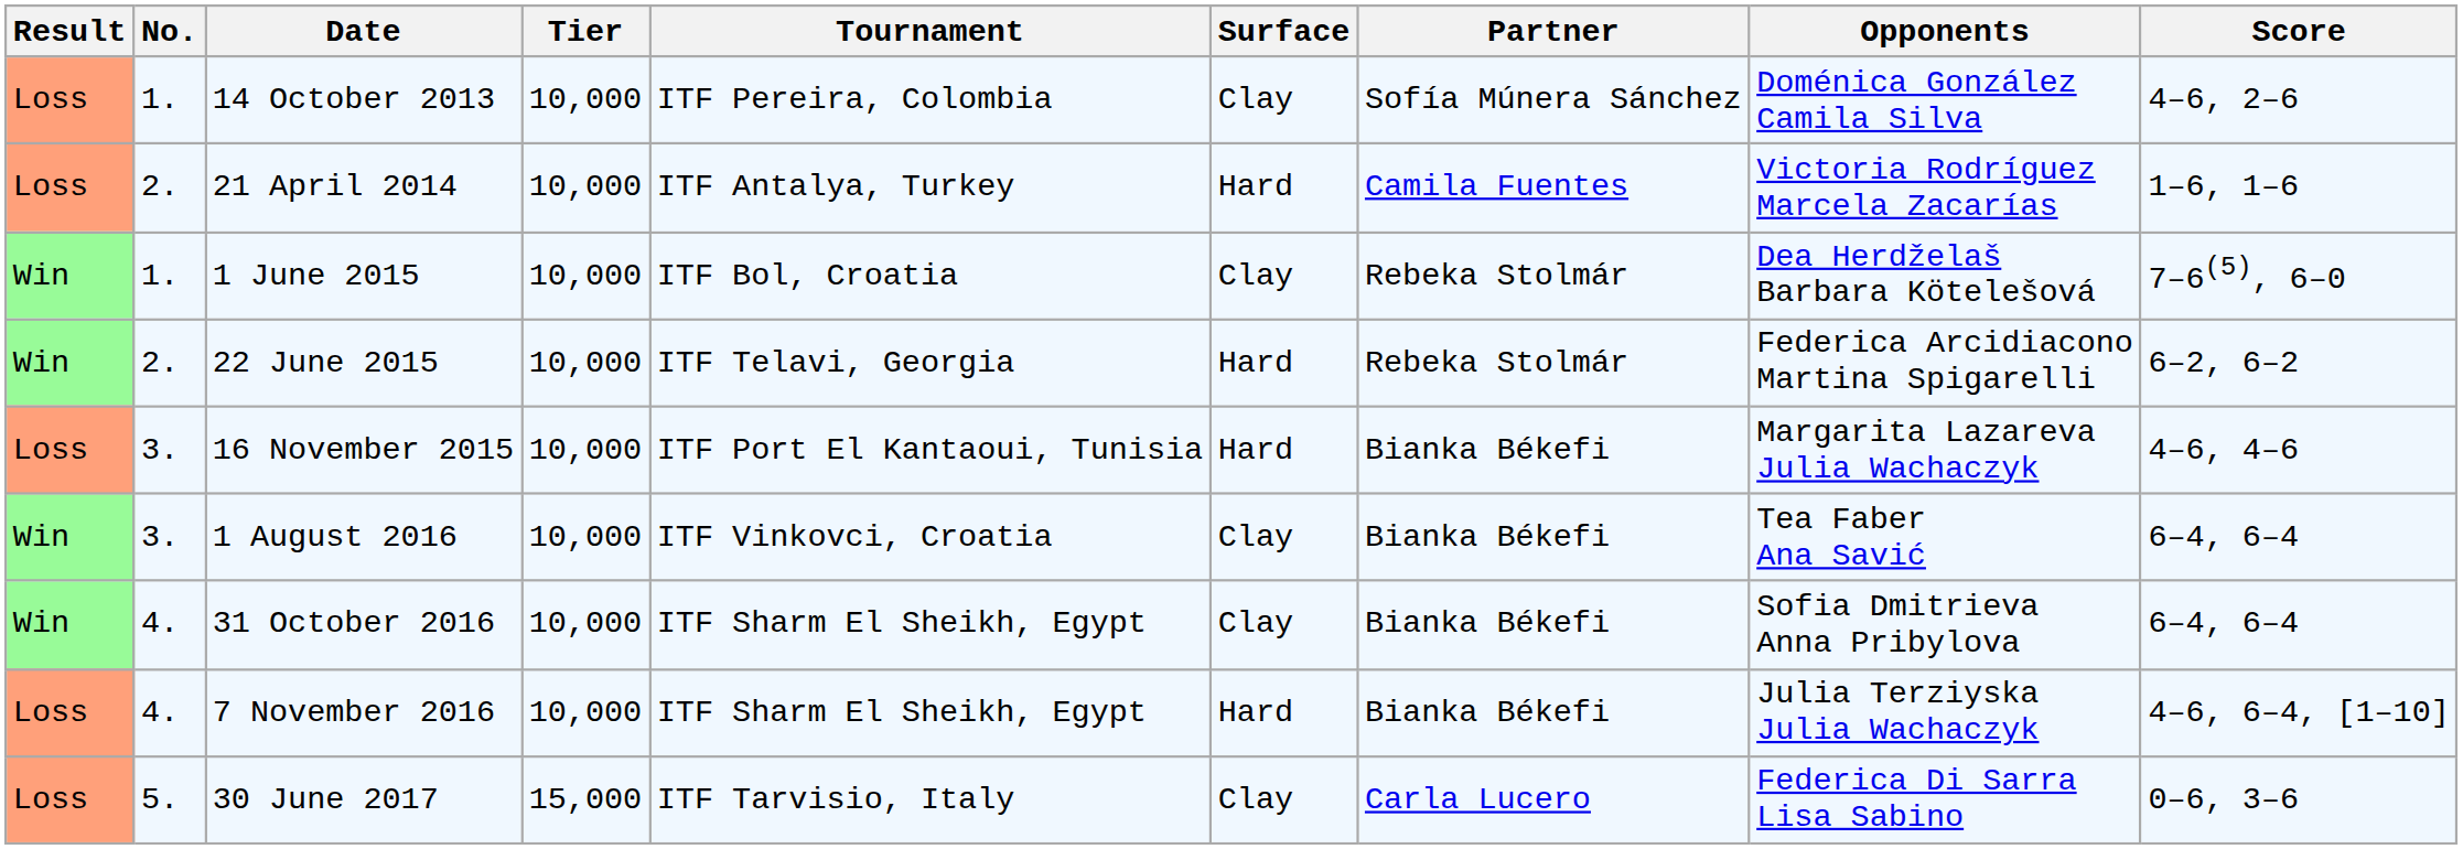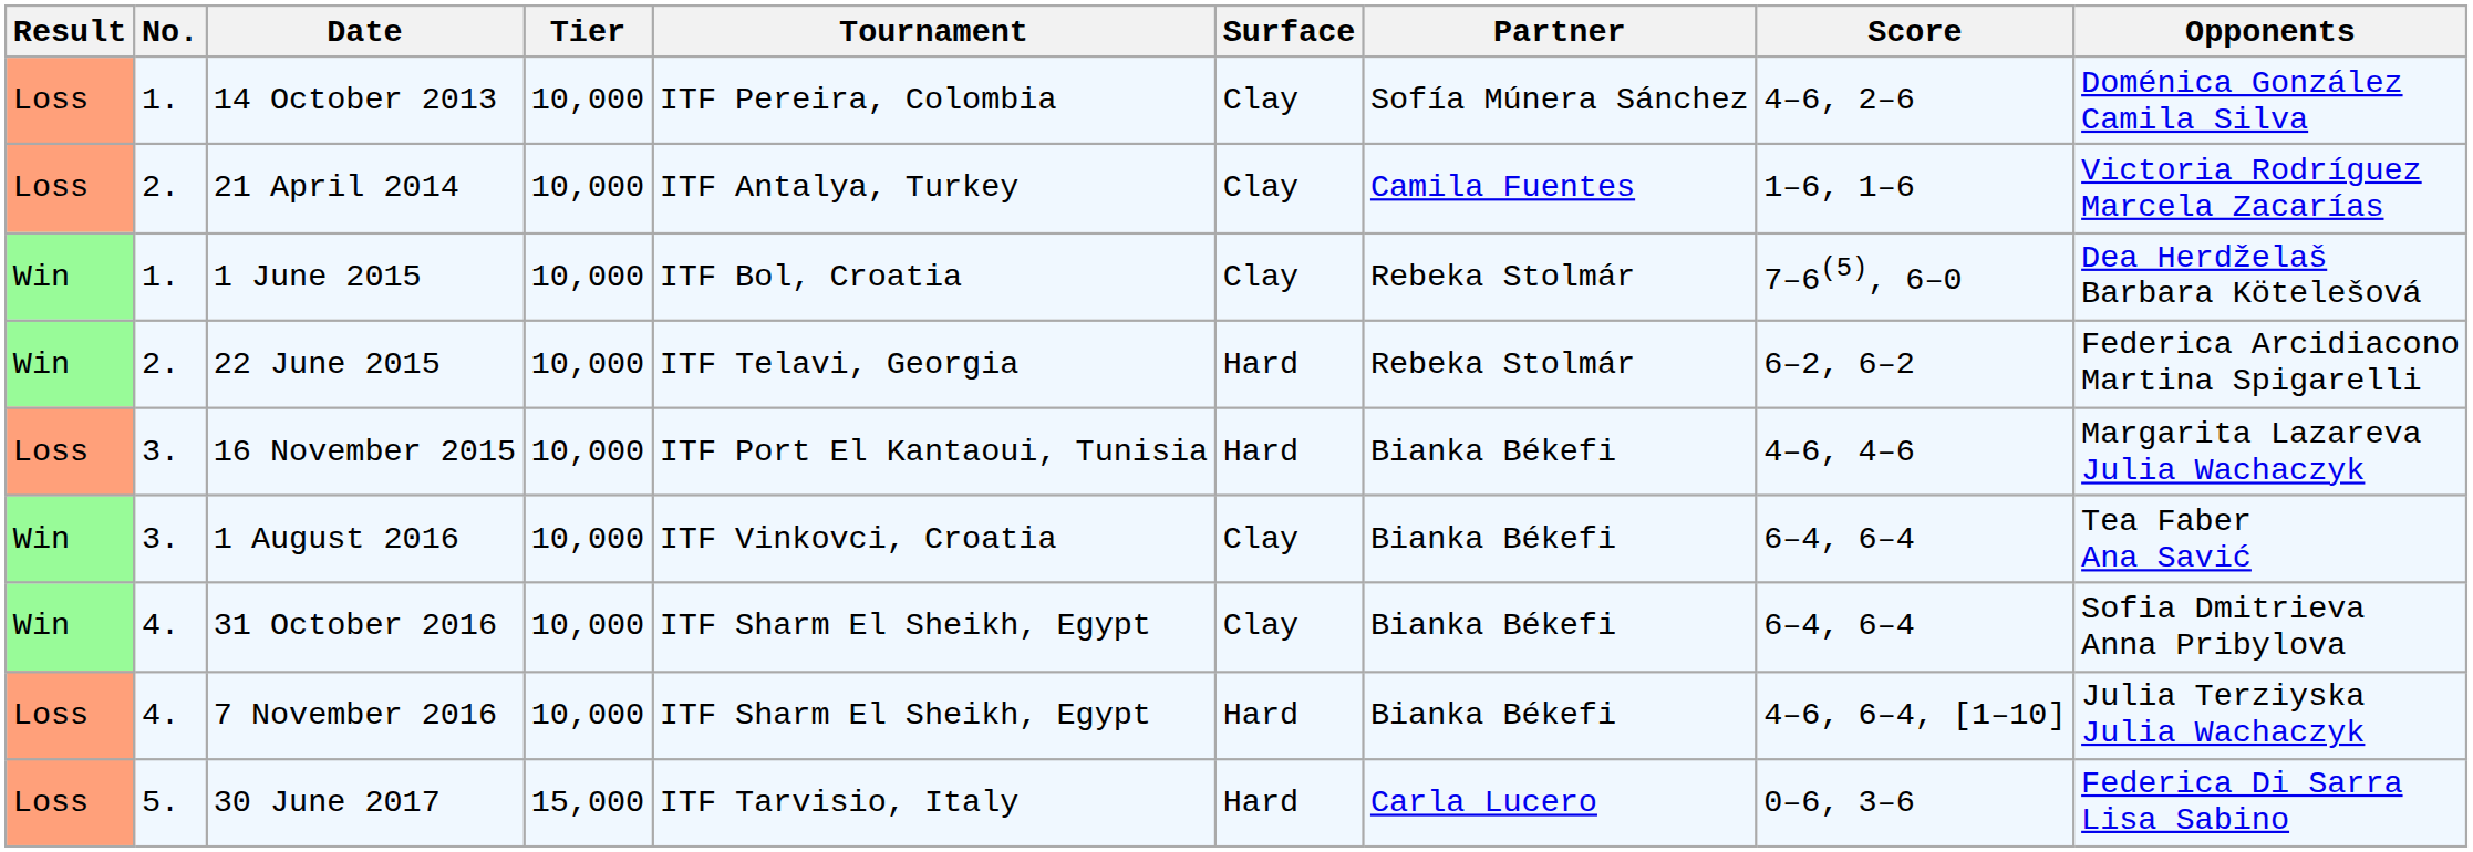 <table class="sortable wikitable">
 <tr>
 <th>Result</th>
 <th>No.</th>
 <th>Date</th>
 <th>Tier</th>
 <th>Tournament</th>
 <th>Surface</th>
 <th>Partner</th>
+<th class="unsortable">Score</th>
 <th>Opponents</th>
-<th class="unsortable">Score</th>
 </tr>
 <tr style="background:#f0f8ff;">
 <td style="background:#ffa07a;">Loss</td>
 <td>1.</td>
 <td>14 October 2013</td>
 <td>10,000</td>
 <td>ITF Pereira, Colombia</td>
 <td>Clay</td>
 <td> Sofía Múnera Sánchez</td>
+<td>4–6, 2–6</td>
 <td> <a href='#'>Doménica González</a> <br>  <a href='#'>Camila Silva</a></td>
-<td>4–6, 2–6</td>
 </tr>
 <tr style="background:#f0f8ff;">
 <td style="background:#ffa07a;">Loss</td>
 <td>2.</td>
 <td>21 April 2014</td>
 <td>10,000</td>
 <td>ITF Antalya, Turkey</td>
-<td>Hard</td>
+<td>Clay</td>
 <td> <a href='#'>Camila Fuentes</a></td>
+<td>1–6, 1–6</td>
 <td> <a href='#'>Victoria Rodríguez</a> <br>  <a href='#'>Marcela Zacarías</a></td>
-<td>1–6, 1–6</td>
 </tr>
 <tr style="background:#f0f8ff;">
 <td style="background:#98fb98;">Win</td>
 <td>1.</td>
 <td>1 June 2015</td>
 <td>10,000</td>
 <td>ITF Bol, Croatia</td>
 <td>Clay</td>
 <td> Rebeka Stolmár</td>
+<td>7–6<sup>(5)</sup>, 6–0</td>
 <td> <a href='#'>Dea Herdželaš</a> <br>  Barbara Kötelešová</td>
-<td>7–6<sup>(5)</sup>, 6–0</td>
 </tr>
 <tr style="background:#f0f8ff;">
 <td style="background:#98fb98;">Win</td>
 <td>2.</td>
 <td>22 June 2015</td>
 <td>10,000</td>
 <td>ITF Telavi, Georgia</td>
 <td>Hard</td>
 <td> Rebeka Stolmár</td>
+<td>6–2, 6–2</td>
 <td> Federica Arcidiacono <br>  Martina Spigarelli</td>
-<td>6–2, 6–2</td>
 </tr>
 <tr style="background:#f0f8ff;">
 <td style="background:#ffa07a;">Loss</td>
 <td>3.</td>
 <td>16 November 2015</td>
 <td>10,000</td>
 <td>ITF Port El Kantaoui, Tunisia</td>
 <td>Hard</td>
 <td> Bianka Békefi</td>
+<td>4–6, 4–6</td>
 <td> Margarita Lazareva <br>  <a href='#'>Julia Wachaczyk</a></td>
-<td>4–6, 4–6</td>
 </tr>
 <tr style="background:#f0f8ff;">
 <td style="background:#98fb98;">Win</td>
 <td>3.</td>
 <td>1 August 2016</td>
 <td>10,000</td>
 <td>ITF Vinkovci, Croatia</td>
 <td>Clay</td>
 <td> Bianka Békefi</td>
+<td>6–4, 6–4</td>
 <td> Tea Faber <br>  <a href='#'>Ana Savić</a></td>
-<td>6–4, 6–4</td>
 </tr>
 <tr style="background:#f0f8ff;">
 <td style="background:#98fb98;">Win</td>
 <td>4.</td>
 <td>31 October 2016</td>
 <td>10,000</td>
 <td>ITF Sharm El Sheikh, Egypt</td>
 <td>Clay</td>
 <td> Bianka Békefi</td>
+<td>6–4, 6–4</td>
 <td> Sofia Dmitrieva <br>  Anna Pribylova</td>
-<td>6–4, 6–4</td>
 </tr>
 <tr style="background:#f0f8ff;">
 <td style="background:#ffa07a;">Loss</td>
 <td>4.</td>
 <td>7 November 2016</td>
 <td>10,000</td>
 <td>ITF Sharm El Sheikh, Egypt</td>
 <td>Hard</td>
 <td> Bianka Békefi</td>
+<td>4–6, 6–4, [1–10]</td>
 <td> Julia Terziyska <br>  <a href='#'>Julia Wachaczyk</a></td>
-<td>4–6, 6–4, [1–10]</td>
 </tr>
 <tr style="background:#f0f8ff;">
 <td style="background:#ffa07a;">Loss</td>
 <td>5.</td>
 <td>30 June 2017</td>
 <td>15,000</td>
 <td>ITF Tarvisio, Italy</td>
-<td>Clay</td>
+<td>Hard</td>
 <td> <a href='#'>Carla Lucero</a></td>
+<td>0–6, 3–6</td>
 <td> <a href='#'>Federica Di Sarra</a> <br>  <a href='#'>Lisa Sabino</a></td>
-<td>0–6, 3–6</td>
 </tr>
 </table>
